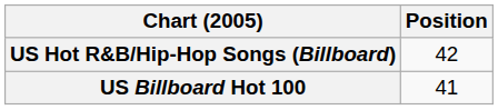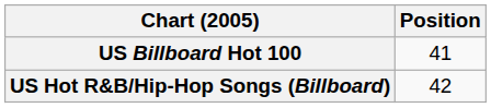 <table class="wikitable sortable plainrowheaders">
 <tr>
 <th align="left">Chart (2005)</th>
 <th align="left">Position</th>
 </tr>
 <tr>
+<th scope="row">US <em>Billboard</em> Hot 100</th>
+<td align="center">41</td>
+</tr>
+<tr>
 <th scope="row">US Hot R&B/Hip-Hop Songs (<em>Billboard</em>)</th>
 <td align="center">42</td>
 </tr>
-<tr>
-<th scope="row">US <em>Billboard</em> Hot 100</th>
-<td align="center">41</td>
-</tr>
 </table>
